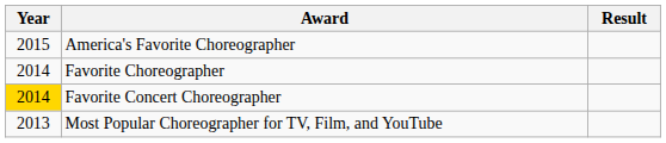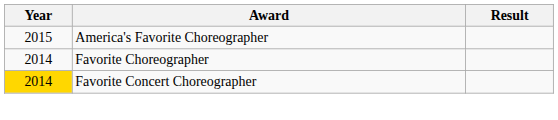 <table class="wikitable" width=50%>
 <tr>
 <th>Year</th>
 <th>Award</th>
 <th>Result</th>
 </tr>
 <tr>
 <td style="text-align:center;">2015</td>
 <td>America's Favorite Choreographer</td>
 <td></td>
 </tr>
 <tr>
 <td style="text-align:center;">2014</td>
 <td>Favorite Choreographer</td>
 <td></td>
 </tr>
 <tr>
 <td style="background: gold; text-align:center;">2014</td>
 <td>Favorite Concert Choreographer</td>
 <td></td>
 </tr>
-<tr>
-<td style="text-align:center;">2013</td>
-<td>Most Popular Choreographer for TV, Film, and YouTube</td>
-<td></td>
-</tr>
 </table>
